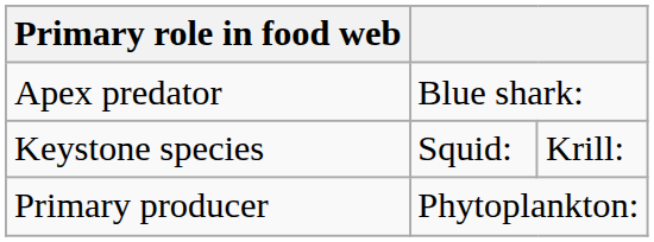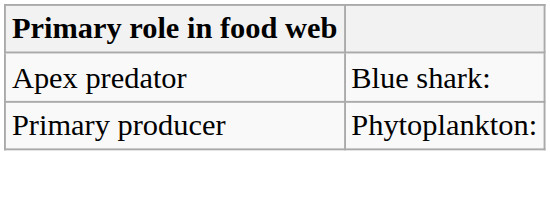 <table class="wikitable">
 <tr>
 <th>Primary role in food web</th>
 <th colspan="2"></th>
 </tr>
 <tr>
 <td>Apex predator</td>
 <td colspan="2">Blue shark:<br></td>
 </tr>
 <tr>
-<td>Keystone species</td>
-<td>Squid:</td>
-<td>Krill:</td>
-</tr>
-<tr>
 <td>Primary producer</td>
 <td colspan="2">Phytoplankton:<br></td>
 </tr>
 </table>
